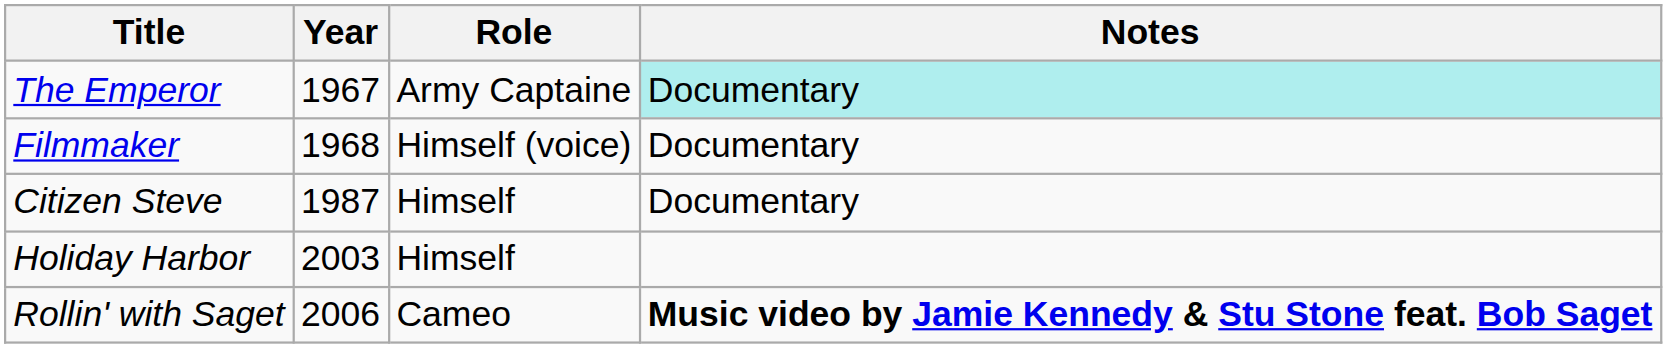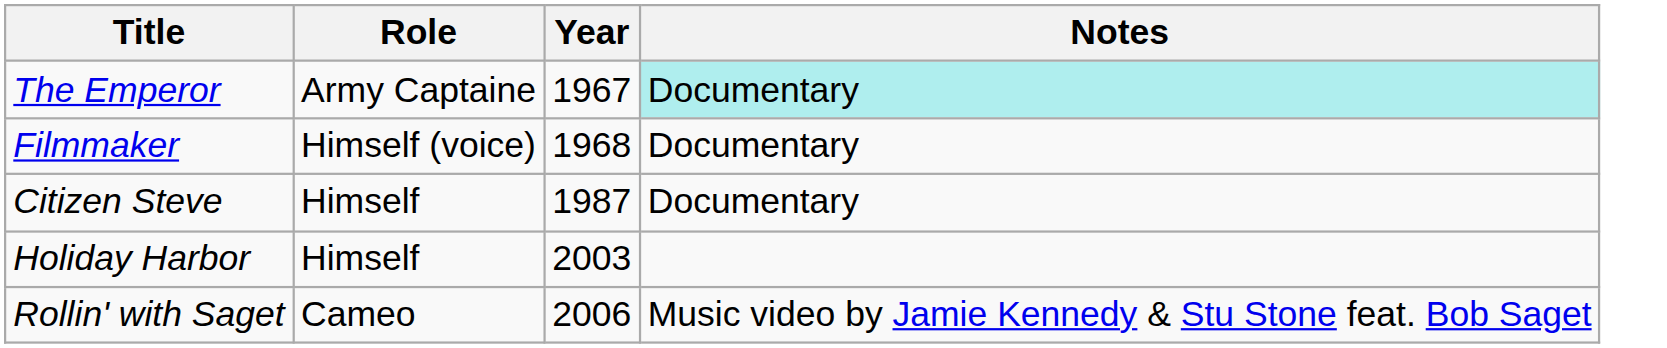 <table class="wikitable sortable plainrowheaders">
 <tr>
 <th>Title</th>
+<th>Role</th>
 <th>Year</th>
-<th>Role</th>
 <th>Notes</th>
 </tr>
 <tr>
 <td scope="row"><em><a href='#'>The Emperor</a></em></td>
+<td>Army Captaine</td>
 <td>1967</td>
-<td>Army Captaine</td>
 <td style="background: paleturquoise;">Documentary</td>
 </tr>
 <tr>
 <td scope="row"><em><a href='#'>Filmmaker</a></em></td>
+<td>Himself (voice)</td>
 <td>1968</td>
-<td>Himself (voice)</td>
 <td>Documentary</td>
 </tr>
 <tr>
 <td scope="row"><em>Citizen Steve</em></td>
+<td>Himself</td>
 <td>1987</td>
-<td>Himself</td>
 <td>Documentary</td>
 </tr>
 <tr>
 <td scope="row"><em>Holiday Harbor</em></td>
+<td>Himself</td>
 <td>2003</td>
-<td>Himself</td>
 <td></td>
 </tr>
 <tr>
 <td scope="row"><em>Rollin' with Saget</em></td>
+<td>Cameo</td>
 <td>2006</td>
-<td>Cameo</td>
-<td><strong>Music video by <a href='#'>Jamie Kennedy</a> & <a href='#'>Stu Stone</a> feat. <a href='#'>Bob Saget</a></strong></td>
+<td>Music video by <a href='#'>Jamie Kennedy</a> & <a href='#'>Stu Stone</a> feat. <a href='#'>Bob Saget</a></td>
 </tr>
 </table>
